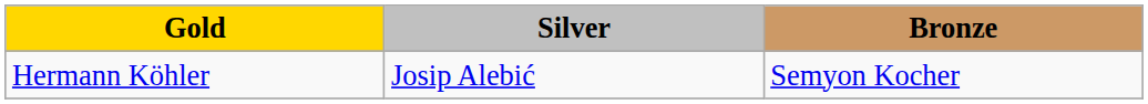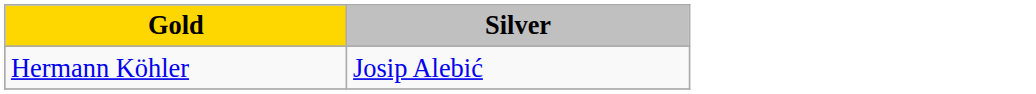 <table class="wikitable" style="text-align:left">
 <tr align="center">
 <td width=200 bgcolor=gold><strong>Gold</strong></td>
 <td width=200 bgcolor=silver><strong>Silver</strong></td>
-<td width=200 bgcolor=CC9966><strong>Bronze</strong></td>
 </tr>
 <tr>
 <td><a href='#'>Hermann Köhler</a><br><em></em></td>
 <td><a href='#'>Josip Alebić</a><br><em></em></td>
-<td><a href='#'>Semyon Kocher</a><br><em></em></td>
 </tr>
 </table>
